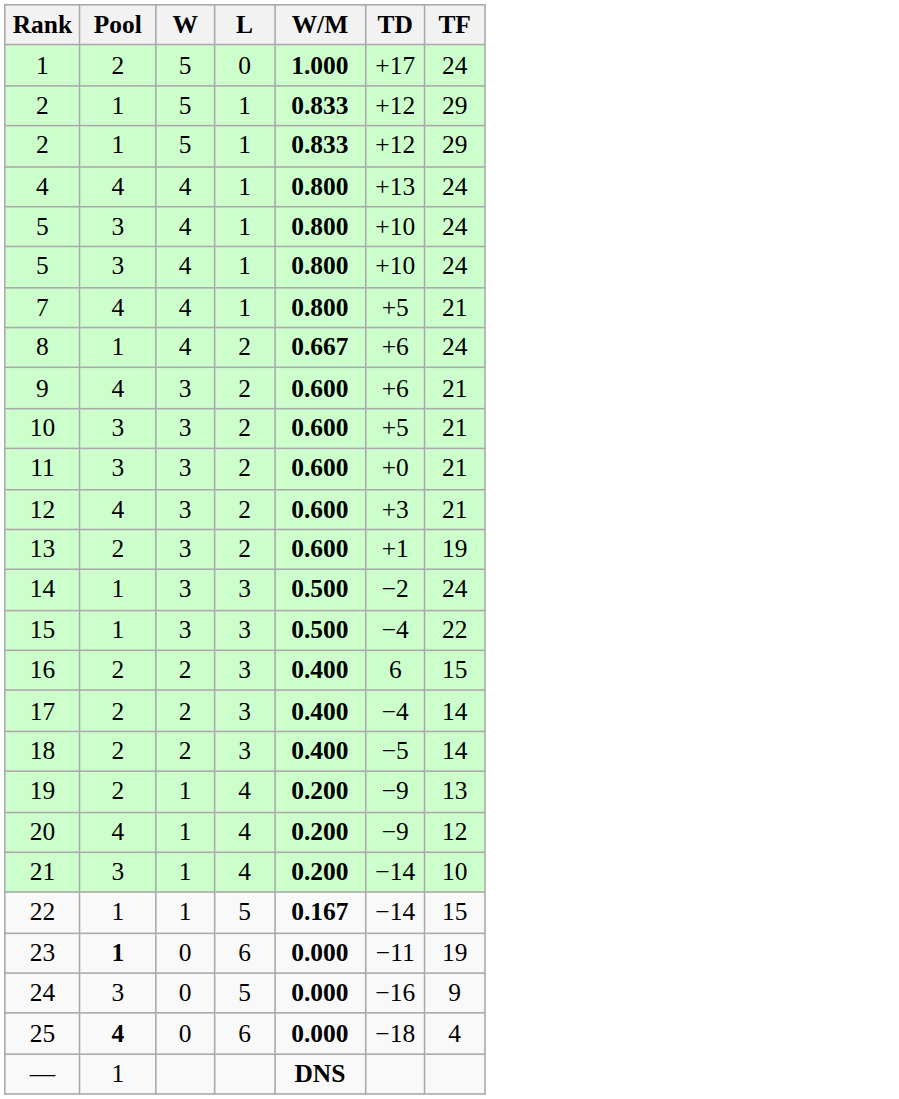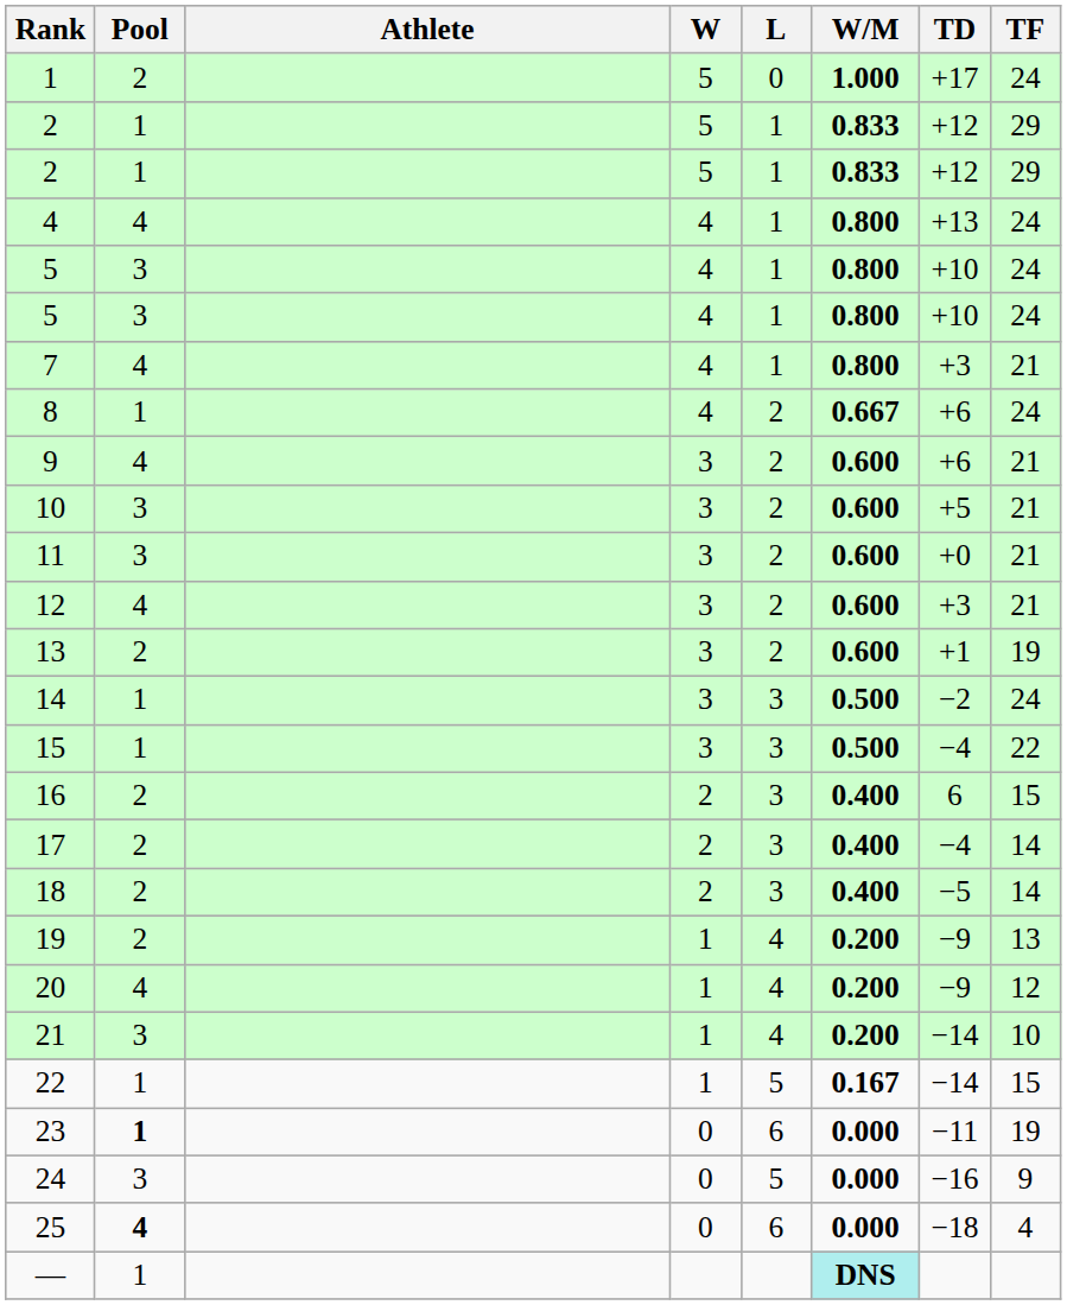 <table class=wikitable style="text-align:center">
 <tr>
 <th width=40>Rank</th>
 <th width=40>Pool</th>
+<th width=250>Athlete</th>
 <th width=30>W</th>
 <th width=30>L</th>
 <th width=50>W/M</th>
 <th width=30>TD</th>
 <th width=30>TF</th>
 </tr>
 <tr bgcolor="ccffcc">
 <td>1</td>
 <td>2</td>
+<td align=left></td>
 <td>5</td>
 <td>0</td>
 <td><strong>1.000</strong></td>
 <td>+17</td>
 <td>24</td>
 </tr>
 <tr bgcolor="ccffcc">
 <td>2</td>
 <td>1</td>
+<td align=left></td>
 <td>5</td>
 <td>1</td>
 <td><strong>0.833</strong></td>
 <td>+12</td>
 <td>29</td>
 </tr>
 <tr bgcolor="ccffcc">
 <td>2</td>
 <td>1</td>
+<td align=left></td>
 <td>5</td>
 <td>1</td>
 <td><strong>0.833</strong></td>
 <td>+12</td>
 <td>29</td>
 </tr>
 <tr bgcolor="ccffcc">
 <td>4</td>
 <td>4</td>
+<td align=left></td>
 <td>4</td>
 <td>1</td>
 <td><strong>0.800</strong></td>
 <td>+13</td>
 <td>24</td>
 </tr>
 <tr bgcolor="ccffcc">
 <td>5</td>
 <td>3</td>
+<td align=left></td>
 <td>4</td>
 <td>1</td>
 <td><strong>0.800</strong></td>
 <td>+10</td>
 <td>24</td>
 </tr>
 <tr bgcolor="ccffcc">
 <td>5</td>
 <td>3</td>
+<td align=left></td>
 <td>4</td>
 <td>1</td>
 <td><strong>0.800</strong></td>
 <td>+10</td>
 <td>24</td>
 </tr>
 <tr bgcolor="ccffcc">
 <td>7</td>
 <td>4</td>
+<td align=left></td>
 <td>4</td>
 <td>1</td>
 <td><strong>0.800</strong></td>
-<td>+5</td>
+<td>+3</td>
 <td>21</td>
 </tr>
 <tr bgcolor="ccffcc">
 <td>8</td>
 <td>1</td>
+<td align=left></td>
 <td>4</td>
 <td>2</td>
 <td><strong>0.667</strong></td>
 <td>+6</td>
 <td>24</td>
 </tr>
 <tr bgcolor="ccffcc">
 <td>9</td>
 <td>4</td>
+<td align=left></td>
 <td>3</td>
 <td>2</td>
 <td><strong>0.600</strong></td>
 <td>+6</td>
 <td>21</td>
 </tr>
 <tr bgcolor="ccffcc">
 <td>10</td>
 <td>3</td>
+<td align=left></td>
 <td>3</td>
 <td>2</td>
 <td><strong>0.600</strong></td>
 <td>+5</td>
 <td>21</td>
 </tr>
 <tr bgcolor="ccffcc">
 <td>11</td>
 <td>3</td>
+<td align=left></td>
 <td>3</td>
 <td>2</td>
 <td><strong>0.600</strong></td>
 <td>+0</td>
 <td>21</td>
 </tr>
 <tr bgcolor="ccffcc">
 <td>12</td>
 <td>4</td>
+<td align=left></td>
 <td>3</td>
 <td>2</td>
 <td><strong>0.600</strong></td>
 <td>+3</td>
 <td>21</td>
 </tr>
 <tr bgcolor="ccffcc">
 <td>13</td>
 <td>2</td>
+<td align=left></td>
 <td>3</td>
 <td>2</td>
 <td><strong>0.600</strong></td>
 <td>+1</td>
 <td>19</td>
 </tr>
 <tr bgcolor="ccffcc">
 <td>14</td>
 <td>1</td>
+<td align=left></td>
 <td>3</td>
 <td>3</td>
 <td><strong>0.500</strong></td>
 <td>−2</td>
 <td>24</td>
 </tr>
 <tr bgcolor="ccffcc">
 <td>15</td>
 <td>1</td>
+<td align=left></td>
 <td>3</td>
 <td>3</td>
 <td><strong>0.500</strong></td>
 <td>−4</td>
 <td>22</td>
 </tr>
 <tr bgcolor="ccffcc">
 <td>16</td>
 <td>2</td>
+<td align=left></td>
 <td>2</td>
 <td>3</td>
 <td><strong>0.400</strong></td>
 <td>6</td>
 <td>15</td>
 </tr>
 <tr bgcolor="ccffcc">
 <td>17</td>
 <td>2</td>
+<td align=left></td>
 <td>2</td>
 <td>3</td>
 <td><strong>0.400</strong></td>
 <td>−4</td>
 <td>14</td>
 </tr>
 <tr bgcolor="ccffcc">
 <td>18</td>
 <td>2</td>
+<td align=left></td>
 <td>2</td>
 <td>3</td>
 <td><strong>0.400</strong></td>
 <td>−5</td>
 <td>14</td>
 </tr>
 <tr bgcolor="ccffcc">
 <td>19</td>
 <td>2</td>
+<td align=left></td>
 <td>1</td>
 <td>4</td>
 <td><strong>0.200</strong></td>
 <td>−9</td>
 <td>13</td>
 </tr>
 <tr bgcolor="ccffcc">
 <td>20</td>
 <td>4</td>
+<td align=left></td>
 <td>1</td>
 <td>4</td>
 <td><strong>0.200</strong></td>
 <td>−9</td>
 <td>12</td>
 </tr>
 <tr bgcolor="ccffcc">
 <td>21</td>
 <td>3</td>
+<td align=left></td>
 <td>1</td>
 <td>4</td>
 <td><strong>0.200</strong></td>
 <td>−14</td>
 <td>10</td>
 </tr>
 <tr>
 <td>22</td>
 <td>1</td>
+<td align=left></td>
 <td>1</td>
 <td>5</td>
 <td><strong>0.167</strong></td>
 <td>−14</td>
 <td>15</td>
 </tr>
 <tr>
 <td>23</td>
 <td><strong>1</strong></td>
+<td align=left></td>
 <td>0</td>
 <td>6</td>
 <td><strong>0.000</strong></td>
 <td>−11</td>
 <td>19</td>
 </tr>
 <tr>
 <td>24</td>
 <td>3</td>
+<td align=left></td>
 <td>0</td>
 <td>5</td>
 <td><strong>0.000</strong></td>
 <td>−16</td>
 <td>9</td>
 </tr>
 <tr>
 <td>25</td>
 <td><strong>4</strong></td>
+<td align=left></td>
 <td>0</td>
 <td>6</td>
 <td><strong>0.000</strong></td>
 <td>−18</td>
 <td>4</td>
 </tr>
 <tr>
 <td>—</td>
 <td>1</td>
+<td align=left></td>
 <td></td>
 <td></td>
-<td><strong>DNS</strong></td>
+<td style="background: paleturquoise;"><strong>DNS</strong></td>
 <td></td>
 <td></td>
 </tr>
 </table>
